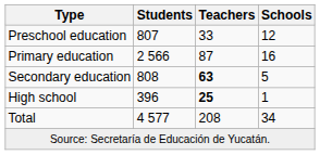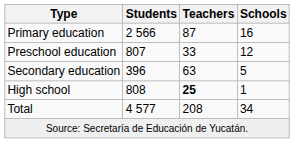 <table class="wikitable" style="margin: 1em auto;">
 <tr>
 <th>Type</th>
 <th>Students</th>
 <th>Teachers</th>
 <th>Schools</th>
 </tr>
 <tr>
+<td>Primary education</td>
+<td>2 566</td>
+<td>87</td>
+<td>16</td>
+</tr>
+<tr>
 <td>Preschool education</td>
 <td>807</td>
 <td>33</td>
 <td>12</td>
 </tr>
 <tr>
-<td>Primary education</td>
-<td>2 566</td>
-<td>87</td>
-<td>16</td>
-</tr>
-<tr>
 <td>Secondary education</td>
-<td>808</td>
-<td><strong>63</strong></td>
+<td>396</td>
+<td>63</td>
 <td>5</td>
 </tr>
 <tr>
 <td>High school</td>
-<td>396</td>
+<td>808</td>
 <td><strong>25</strong></td>
 <td>1</td>
 </tr>
 <tr>
 <td>Total</td>
 <td>4 577</td>
 <td>208</td>
 <td>34</td>
 </tr>
 <tr>
 <td colspan=4 style="background:#efefef;" align=center><small>Source: Secretaría de Educación de Yucatán.</small></td>
 </tr>
 </table>
